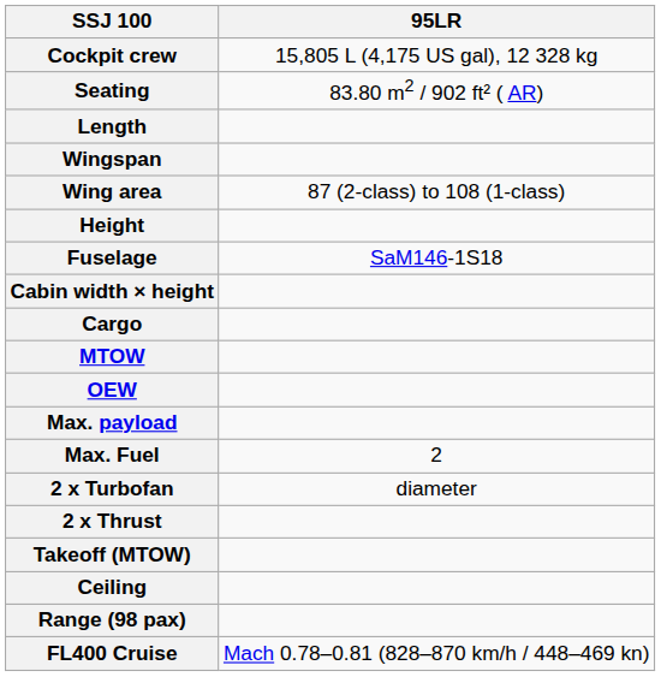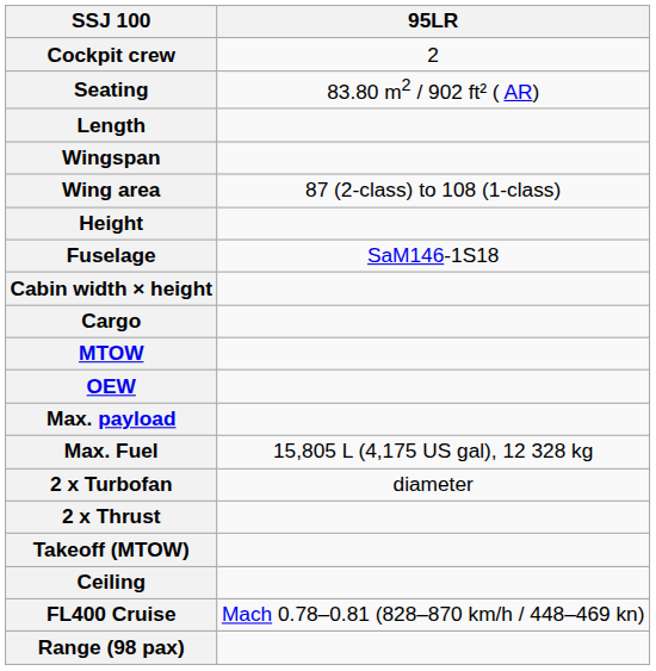 <table style="text-align: center" class="wikitable">
 <tr>
 <th>SSJ 100</th>
 <th>95LR</th>
 </tr>
 <tr>
 <th>Cockpit crew</th>
-<td>15,805 L (4,175 US gal), 12 328 kg</td>
+<td>2</td>
 </tr>
 <tr>
 <th>Seating</th>
 <td>83.80 m<sup>2</sup> / 902 ft² ( <a href='#'>AR</a>)</td>
 </tr>
 <tr>
 <th>Length</th>
 <td></td>
 </tr>
 <tr>
 <th>Wingspan</th>
 <td></td>
 </tr>
 <tr>
 <th>Wing area</th>
 <td>87 (2-class) to 108 (1-class)</td>
 </tr>
 <tr>
 <th>Height</th>
 <td></td>
 </tr>
 <tr>
 <th>Fuselage</th>
 <td><a href='#'>SaM146</a>-1S18</td>
 </tr>
 <tr>
 <th>Cabin width × height</th>
 <td></td>
 </tr>
 <tr>
 <th>Cargo</th>
 <td></td>
 </tr>
 <tr>
 <th><a href='#'>MTOW</a></th>
 <td></td>
 </tr>
 <tr>
 <th><a href='#'>OEW</a></th>
 <td></td>
 </tr>
 <tr>
 <th>Max. <a href='#'>payload</a></th>
 <td></td>
 </tr>
 <tr>
 <th>Max. Fuel</th>
-<td>2</td>
+<td>15,805 L (4,175 US gal), 12 328 kg</td>
 </tr>
 <tr>
 <th>2 x Turbofan</th>
 <td> diameter</td>
 </tr>
 <tr>
 <th>2 x Thrust</th>
 <td></td>
 </tr>
 <tr>
 <th>Takeoff (MTOW)</th>
 <td></td>
 </tr>
 <tr>
 <th>Ceiling</th>
 <td></td>
 </tr>
 <tr>
+<th>FL400 Cruise</th>
+<td><a href='#'>Mach</a> 0.78–0.81 (828–870 km/h / 448–469 kn)</td>
+</tr>
+<tr>
 <th>Range (98 pax)</th>
 <td></td>
 </tr>
-<tr>
-<th>FL400 Cruise</th>
-<td><a href='#'>Mach</a> 0.78–0.81 (828–870 km/h / 448–469 kn)</td>
-</tr>
 </table>
